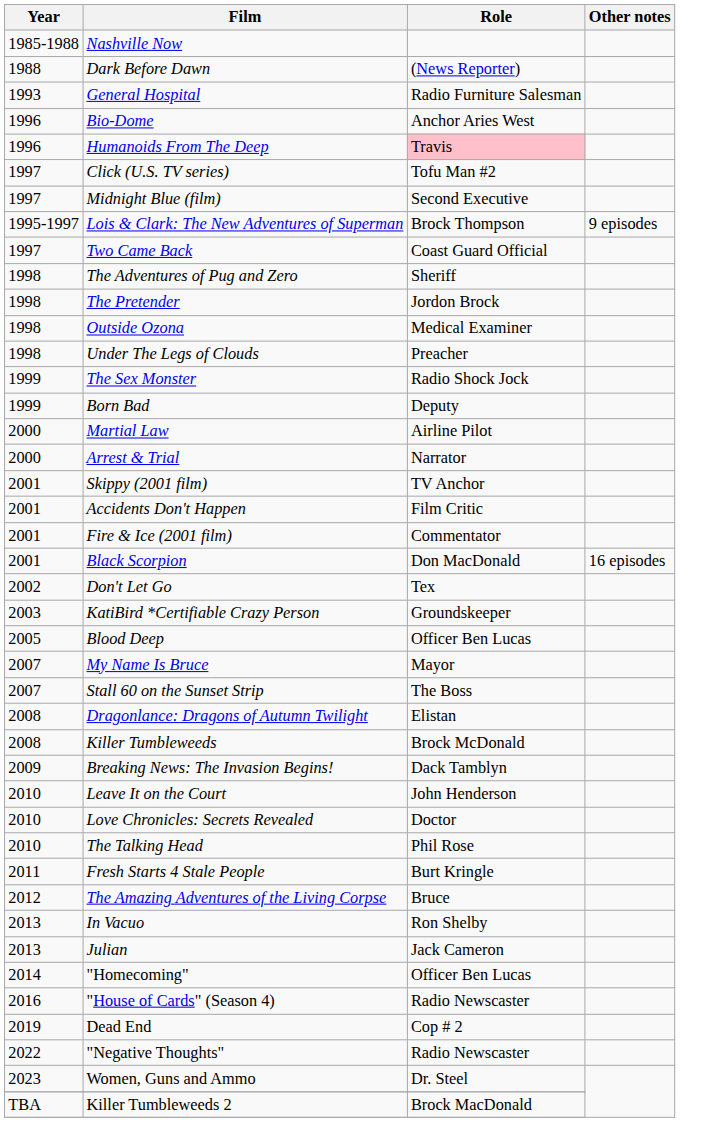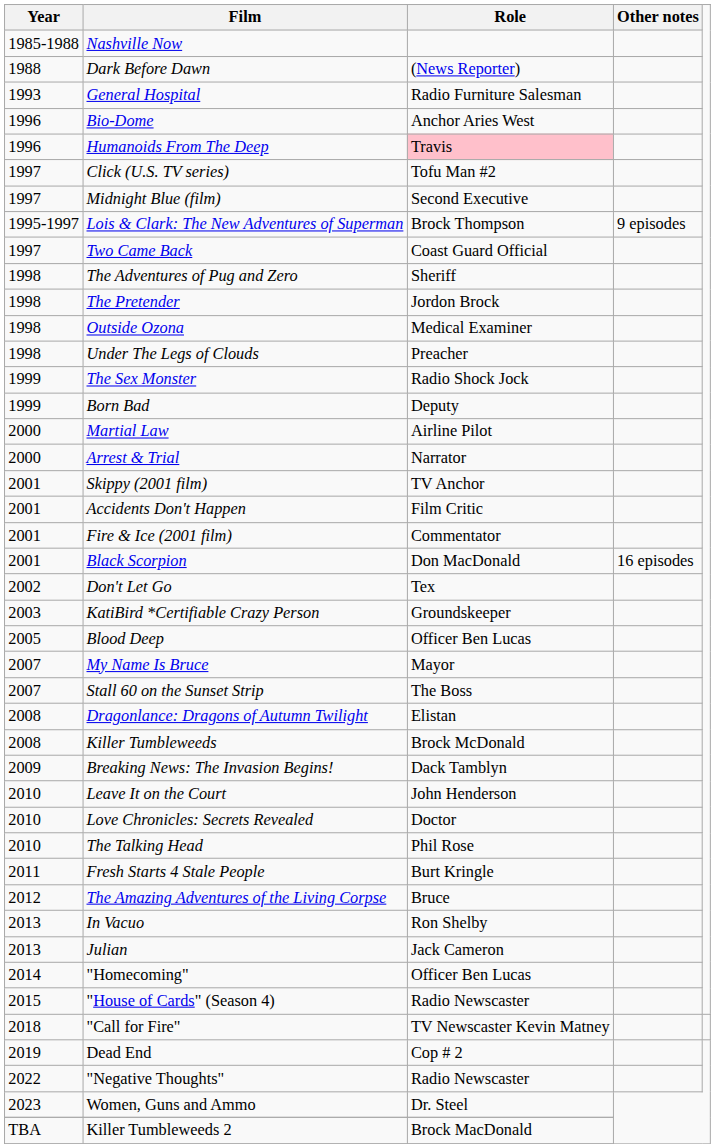 <table class="wikitable sortable">
 <tr>
 <th>Year</th>
 <th>Film</th>
 <th>Role</th>
 <th class="unsortable">Other notes</th>
 </tr>
 <tr>
 <td>1985-1988</td>
 <td><em><a href='#'>Nashville Now</a></em></td>
 <td></td>
 <td></td>
 </tr>
 <tr>
 <td>1988</td>
 <td><em>Dark Before Dawn</em></td>
 <td>(<a href='#'>News Reporter</a>)</td>
 <td></td>
 </tr>
 <tr>
 <td>1993</td>
 <td><em><a href='#'>General Hospital</a></em></td>
 <td>Radio Furniture Salesman</td>
 <td></td>
 </tr>
 <tr>
 <td>1996</td>
 <td><em><a href='#'>Bio-Dome</a></em></td>
 <td>Anchor Aries West</td>
 <td></td>
 </tr>
 <tr>
 <td>1996</td>
 <td><em><a href='#'>Humanoids From The Deep</a></em></td>
 <td style="background: pink;">Travis</td>
 <td></td>
 </tr>
 <tr>
 <td>1997</td>
 <td><em>Click (U.S. TV series)</em></td>
 <td>Tofu Man #2</td>
 <td></td>
 </tr>
 <tr>
 <td>1997</td>
 <td><em>Midnight Blue (film)</em></td>
 <td>Second Executive</td>
 <td></td>
 </tr>
 <tr>
 <td>1995-1997</td>
 <td><em><a href='#'>Lois & Clark: The New Adventures of Superman</a></em></td>
 <td>Brock Thompson</td>
 <td>9 episodes</td>
 </tr>
 <tr>
 <td>1997</td>
 <td><em><a href='#'>Two Came Back</a></em></td>
 <td>Coast Guard Official</td>
 <td></td>
 </tr>
 <tr>
 <td>1998</td>
 <td><em>The Adventures of Pug and Zero</em></td>
 <td>Sheriff</td>
 <td></td>
 </tr>
 <tr>
 <td>1998</td>
 <td><em><a href='#'>The Pretender</a></em></td>
 <td>Jordon Brock</td>
 <td></td>
 </tr>
 <tr>
 <td>1998</td>
 <td><em><a href='#'>Outside Ozona</a></em></td>
 <td>Medical Examiner</td>
 <td></td>
 </tr>
 <tr>
 <td>1998</td>
 <td><em>Under The Legs of Clouds</em></td>
 <td>Preacher</td>
 <td></td>
 </tr>
 <tr>
 <td>1999</td>
 <td><em><a href='#'>The Sex Monster</a></em></td>
 <td>Radio Shock Jock</td>
 <td></td>
 </tr>
 <tr>
 <td>1999</td>
 <td><em>Born Bad</em></td>
 <td>Deputy</td>
 <td></td>
 </tr>
 <tr>
 <td>2000</td>
 <td><em><a href='#'>Martial Law</a></em></td>
 <td>Airline Pilot</td>
 <td></td>
 </tr>
 <tr>
 <td>2000</td>
 <td><em><a href='#'>Arrest & Trial</a></em></td>
 <td>Narrator</td>
 <td></td>
 </tr>
 <tr>
 <td>2001</td>
 <td><em>Skippy (2001 film)</em></td>
 <td>TV Anchor</td>
 <td></td>
 </tr>
 <tr>
 <td>2001</td>
 <td><em>Accidents Don't Happen</em></td>
 <td>Film Critic</td>
 <td></td>
 </tr>
 <tr>
 <td>2001</td>
 <td><em>Fire & Ice (2001 film)</em></td>
 <td>Commentator</td>
 <td></td>
 </tr>
 <tr>
 <td>2001</td>
 <td><em><a href='#'>Black Scorpion</a></em></td>
 <td>Don MacDonald</td>
 <td>16 episodes</td>
 </tr>
 <tr>
 <td>2002</td>
 <td><em>Don't Let Go</em></td>
 <td>Tex</td>
 <td></td>
 </tr>
 <tr>
 <td>2003</td>
 <td><em>KatiBird *Certifiable Crazy Person</em></td>
 <td>Groundskeeper</td>
 <td></td>
 </tr>
 <tr>
 <td>2005</td>
 <td><em>Blood Deep</em></td>
 <td>Officer Ben Lucas</td>
 <td></td>
 </tr>
 <tr>
 <td>2007</td>
 <td><em><a href='#'>My Name Is Bruce</a></em></td>
 <td>Mayor</td>
 <td></td>
 </tr>
 <tr>
 <td>2007</td>
 <td><em>Stall 60 on the Sunset Strip</em></td>
 <td>The Boss</td>
 <td></td>
 </tr>
 <tr>
 <td>2008</td>
 <td><em><a href='#'>Dragonlance: Dragons of Autumn Twilight</a></em></td>
 <td>Elistan</td>
 <td></td>
 </tr>
 <tr>
 <td>2008</td>
 <td><em>Killer Tumbleweeds</em></td>
 <td>Brock McDonald</td>
 <td></td>
 </tr>
 <tr>
 <td>2009</td>
 <td><em>Breaking News: The Invasion Begins!</em></td>
 <td>Dack Tamblyn</td>
 <td></td>
 </tr>
 <tr>
 <td>2010</td>
 <td><em>Leave It on the Court</em></td>
 <td>John Henderson</td>
 <td></td>
 </tr>
 <tr>
 <td>2010</td>
 <td><em>Love Chronicles: Secrets Revealed</em></td>
 <td>Doctor</td>
 <td></td>
 </tr>
 <tr>
 <td>2010</td>
 <td><em>The Talking Head</em></td>
 <td>Phil Rose</td>
 <td></td>
 </tr>
 <tr>
 <td>2011</td>
 <td><em>Fresh Starts 4 Stale People</em></td>
 <td>Burt Kringle</td>
 <td></td>
 </tr>
 <tr>
 <td>2012</td>
 <td><em><a href='#'>The Amazing Adventures of the Living Corpse</a></em></td>
 <td>Bruce</td>
 <td></td>
 </tr>
 <tr>
 <td>2013</td>
 <td><em>In Vacuo</em></td>
 <td>Ron Shelby</td>
 <td></td>
 </tr>
 <tr>
 <td>2013</td>
 <td><em>Julian</em></td>
 <td>Jack Cameron</td>
 <td></td>
 </tr>
 <tr>
 <td>2014</td>
 <td>"Homecoming"</td>
 <td>Officer Ben Lucas</td>
 <td></td>
 </tr>
 <tr>
-<td>2016</td>
+<td>2015</td>
 <td>"<a href='#'>House of Cards</a>" (Season 4)</td>
 <td>Radio Newscaster</td>
+<td></td>
+</tr>
+<tr>
+<td>2018</td>
+<td>"Call for Fire"</td>
+<td>TV Newscaster Kevin Matney</td>
+<td></td>
 <td></td>
 </tr>
 <tr>
 <td>2019</td>
 <td>Dead End<em></td>
 <td>Cop # 2</td>
 <td></td>
 </tr>
 <tr>
 <td>2022</td>
 <td>"Negative Thoughts"</td>
 <td>Radio Newscaster</td>
 <td></td>
 </tr>
 <tr>
 <td>2023</td>
 <td>Women, Guns and Ammo</td>
 <td>Dr. Steel</td>
 </tr>
 <tr>
 </tr>
 <tr>
 <td>TBA</td>
 <td>Killer Tumbleweeds 2</td>
 <td>Brock MacDonald</td>
 </tr>
 <tr>
 </tr>
 </table>
